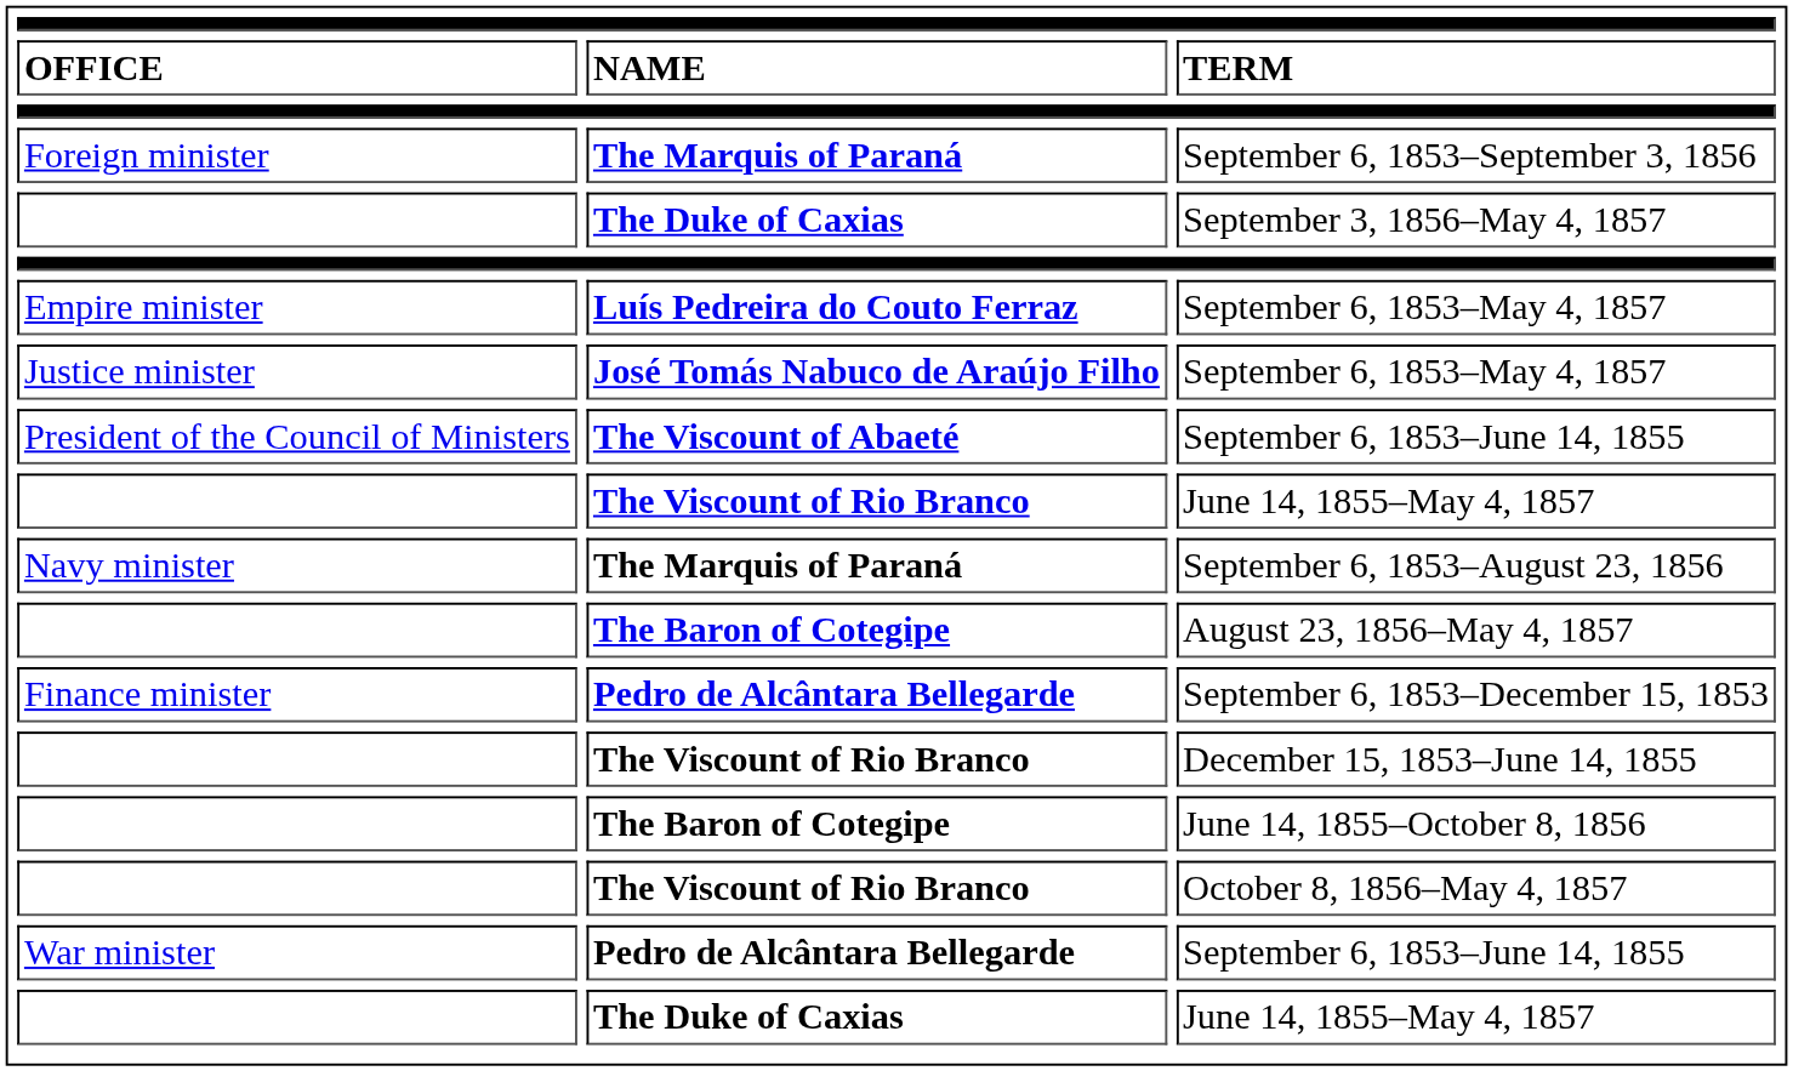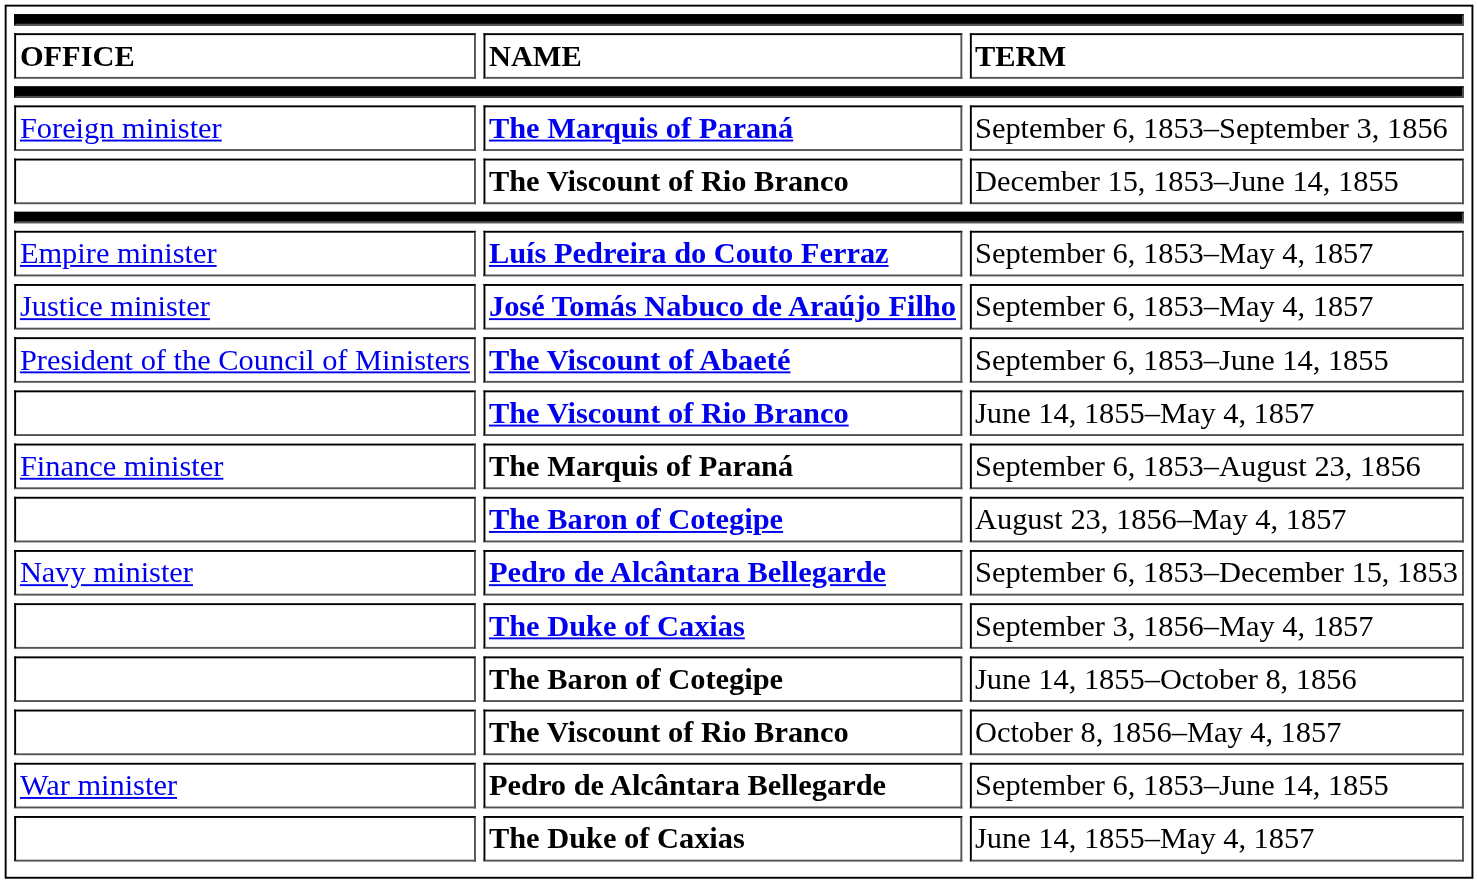 <table cellpadding="2" cellspacing="4" style="margin:3px; border:1px solid #000000;" align="left" border=1px style="border-collapse: collapse;">
 <tr>
 <th bgcolor="#000000" colspan="3"></th>
 </tr>
 <tr>
 <td align="left"><strong>OFFICE</strong></td>
 <td align="left"><strong>NAME</strong></td>
 <td align="left"><strong>TERM</strong></td>
 </tr>
 <tr>
 <th bgcolor="#000000" colspan="3"></th>
 </tr>
 <tr>
 <td><a href='#'>Foreign minister</a></td>
 <td><strong><a href='#'>The Marquis of Paraná</a></strong></td>
 <td>September 6, 1853–September 3, 1856</td>
 </tr>
 <tr>
 <td> </td>
-<td><strong><a href='#'>The Duke of Caxias</a></strong></td>
-<td>September 3, 1856–May 4, 1857</td>
+<td><strong>The Viscount of Rio Branco</strong></td>
+<td>December 15, 1853–June 14, 1855</td>
 </tr>
 <tr>
 <th bgcolor="#000000" colspan="3"></th>
 </tr>
 <tr>
 <td><a href='#'>Empire minister</a></td>
 <td><strong><a href='#'>Luís Pedreira do Couto Ferraz</a></strong></td>
 <td>September 6, 1853–May 4, 1857</td>
 </tr>
 <tr>
 <td><a href='#'>Justice minister</a></td>
 <td><strong><a href='#'>José Tomás Nabuco de Araújo Filho</a></strong></td>
 <td>September 6, 1853–May 4, 1857</td>
 </tr>
 <tr>
 <td><a href='#'>President of the Council of Ministers</a></td>
 <td><strong><a href='#'>The Viscount of Abaeté</a></strong></td>
 <td>September 6, 1853–June 14, 1855</td>
 </tr>
 <tr>
 <td> </td>
 <td><strong><a href='#'>The Viscount of Rio Branco</a></strong></td>
 <td>June 14, 1855–May 4, 1857</td>
 </tr>
 <tr>
-<td><a href='#'>Navy minister</a></td>
+<td><a href='#'>Finance minister</a></td>
 <td><strong>The Marquis of Paraná</strong></td>
 <td>September 6, 1853–August 23, 1856</td>
 </tr>
 <tr>
 <td> </td>
 <td><strong><a href='#'>The Baron of Cotegipe</a></strong></td>
 <td>August 23, 1856–May 4, 1857</td>
 </tr>
 <tr>
-<td><a href='#'>Finance minister</a></td>
+<td><a href='#'>Navy minister</a></td>
 <td><strong><a href='#'>Pedro de Alcântara Bellegarde</a></strong></td>
 <td>September 6, 1853–December 15, 1853</td>
 </tr>
 <tr>
 <td> </td>
-<td><strong>The Viscount of Rio Branco</strong></td>
-<td>December 15, 1853–June 14, 1855</td>
+<td><strong><a href='#'>The Duke of Caxias</a></strong></td>
+<td>September 3, 1856–May 4, 1857</td>
 </tr>
 <tr>
 <td> </td>
 <td><strong>The Baron of Cotegipe</strong></td>
 <td>June 14, 1855–October 8, 1856</td>
 </tr>
 <tr>
 <td> </td>
 <td><strong>The Viscount of Rio Branco</strong></td>
 <td>October 8, 1856–May 4, 1857</td>
 </tr>
 <tr>
 <td><a href='#'>War minister</a></td>
 <td><strong>Pedro de Alcântara Bellegarde</strong></td>
 <td>September 6, 1853–June 14, 1855</td>
 </tr>
 <tr>
 <td> </td>
 <td><strong>The Duke of Caxias</strong></td>
 <td>June 14, 1855–May 4, 1857</td>
 </tr>
 <tr>
 </tr>
 </table>
